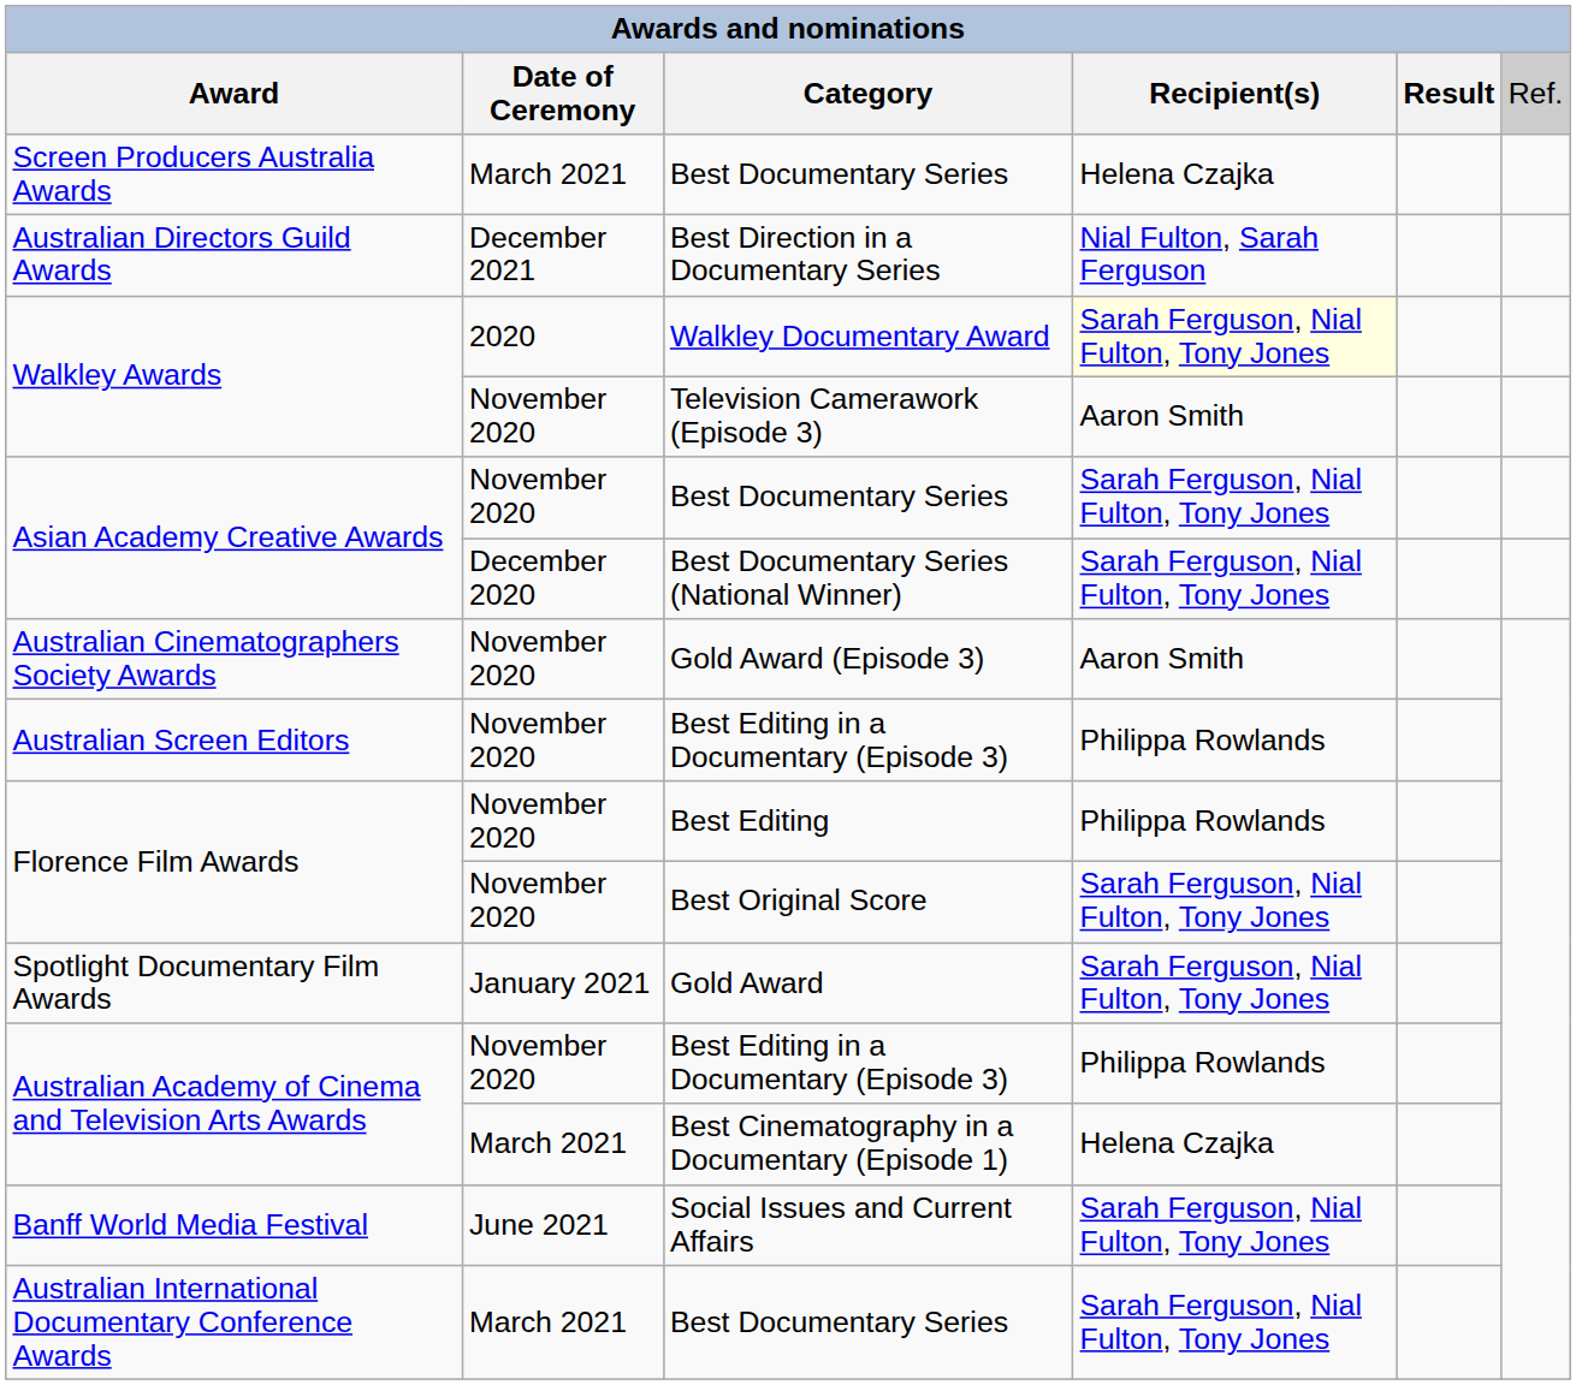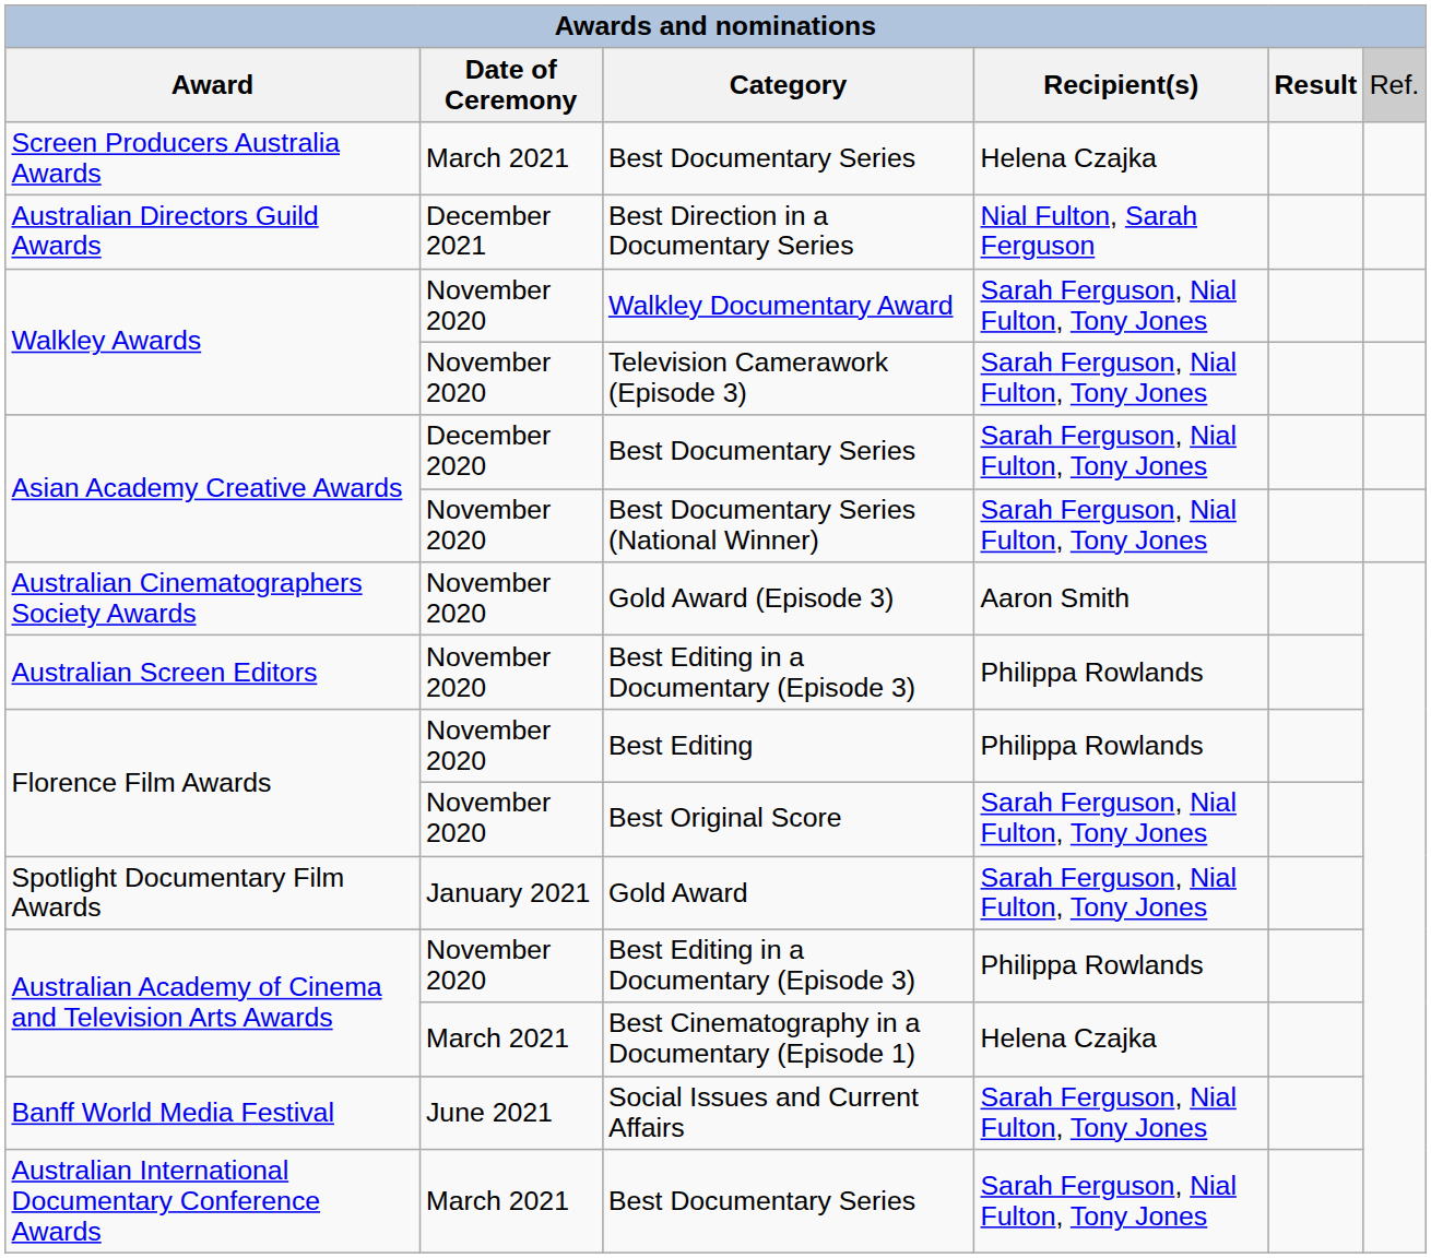 <table class="wikitable" style="width:95%;">
 <tr style="background:#ccc; text-align:center;">
 <th colspan="6" style="background: LightSteelBlue;">Awards and nominations</th>
 </tr>
 <tr style="background:#ccc; text-align:center;">
 <th>Award</th>
 <th>Date of Ceremony</th>
 <th>Category</th>
 <th>Recipient(s)</th>
 <th>Result</th>
 <td>Ref.</td>
 </tr>
 <tr>
 <td><a href='#'>Screen Producers Australia Awards</a></td>
 <td>March 2021</td>
 <td>Best Documentary Series</td>
 <td>Helena Czajka</td>
 <td></td>
 <td></td>
 </tr>
 <tr>
 <td><a href='#'>Australian Directors Guild Awards</a></td>
 <td>December 2021</td>
 <td>Best Direction in a Documentary Series</td>
 <td><a href='#'>Nial Fulton</a>, <a href='#'>Sarah Ferguson</a></td>
 <td></td>
 <td></td>
 </tr>
 <tr>
 <td rowspan="2"><a href='#'>Walkley Awards</a></td>
-<td>2020</td>
+<td>November 2020</td>
 <td><a href='#'>Walkley Documentary Award</a></td>
-<td style="background: lightyellow;"><a href='#'>Sarah Ferguson</a>, <a href='#'>Nial Fulton</a>, <a href='#'>Tony Jones</a></td>
+<td><a href='#'>Sarah Ferguson</a>, <a href='#'>Nial Fulton</a>, <a href='#'>Tony Jones</a></td>
 <td></td>
 <td></td>
 </tr>
 <tr>
 <td>November 2020</td>
 <td>Television Camerawork (Episode 3)</td>
-<td>Aaron Smith</td>
+<td><a href='#'>Sarah Ferguson</a>, <a href='#'>Nial Fulton</a>, <a href='#'>Tony Jones</a></td>
 <td></td>
 <td></td>
 </tr>
 <tr>
 <td rowspan="2"><a href='#'>Asian Academy Creative Awards</a></td>
-<td>November 2020</td>
+<td>December 2020</td>
 <td>Best Documentary Series</td>
 <td><a href='#'>Sarah Ferguson</a>, <a href='#'>Nial Fulton</a>, <a href='#'>Tony Jones</a></td>
 <td></td>
 <td></td>
 </tr>
 <tr>
-<td>December 2020</td>
+<td>November 2020</td>
 <td>Best Documentary Series (National Winner)</td>
 <td><a href='#'>Sarah Ferguson</a>, <a href='#'>Nial Fulton</a>, <a href='#'>Tony Jones</a></td>
 <td></td>
 <td></td>
 </tr>
 <tr>
 <td><a href='#'>Australian Cinematographers Society Awards</a></td>
 <td>November 2020</td>
 <td>Gold Award (Episode 3)</td>
 <td>Aaron Smith</td>
 <td></td>
 </tr>
 <tr>
 <td><a href='#'>Australian Screen Editors</a></td>
 <td>November 2020</td>
 <td>Best Editing in a Documentary (Episode 3)</td>
 <td>Philippa Rowlands</td>
 <td></td>
 </tr>
 <tr>
 <td rowspan="2">Florence Film Awards</td>
 <td>November 2020</td>
 <td>Best Editing</td>
 <td>Philippa Rowlands</td>
 <td></td>
 </tr>
 <tr>
 <td>November 2020</td>
 <td>Best Original Score</td>
 <td><a href='#'>Sarah Ferguson</a>, <a href='#'>Nial Fulton</a>, <a href='#'>Tony Jones</a></td>
 <td></td>
 </tr>
 <tr>
 <td>Spotlight Documentary Film Awards</td>
 <td>January 2021</td>
 <td>Gold Award</td>
 <td><a href='#'>Sarah Ferguson</a>, <a href='#'>Nial Fulton</a>, <a href='#'>Tony Jones</a></td>
 <td></td>
 </tr>
 <tr>
 <td rowspan="2"><a href='#'>Australian Academy of Cinema and Television Arts Awards</a></td>
 <td>November 2020</td>
 <td>Best Editing in a Documentary (Episode 3)</td>
 <td>Philippa Rowlands</td>
 <td></td>
 </tr>
 <tr>
 <td>March 2021</td>
 <td>Best Cinematography in a Documentary (Episode 1)</td>
 <td>Helena Czajka</td>
 <td></td>
 </tr>
 <tr>
 <td><a href='#'>Banff World Media Festival</a></td>
 <td>June 2021</td>
 <td>Social Issues and Current Affairs</td>
 <td><a href='#'>Sarah Ferguson</a>, <a href='#'>Nial Fulton</a>, <a href='#'>Tony Jones</a></td>
 <td></td>
 </tr>
 <tr>
 <td><a href='#'>Australian International Documentary Conference Awards</a></td>
 <td>March 2021</td>
 <td>Best Documentary Series</td>
 <td><a href='#'>Sarah Ferguson</a>, <a href='#'>Nial Fulton</a>, <a href='#'>Tony Jones</a></td>
 <td></td>
 </tr>
 </table>
